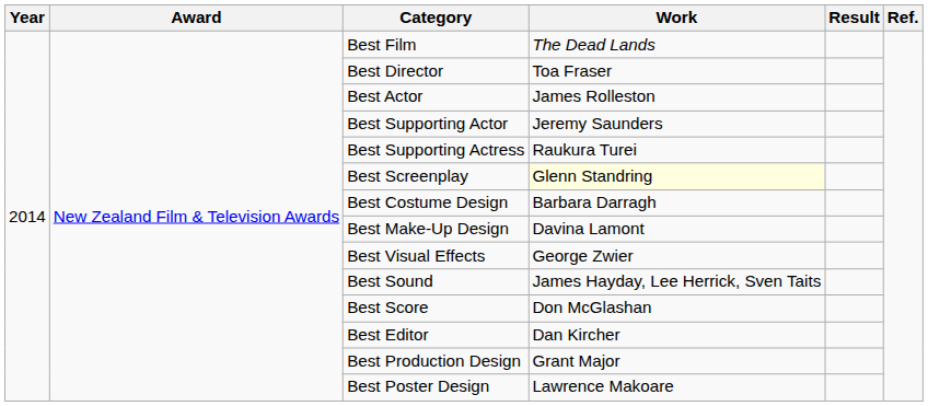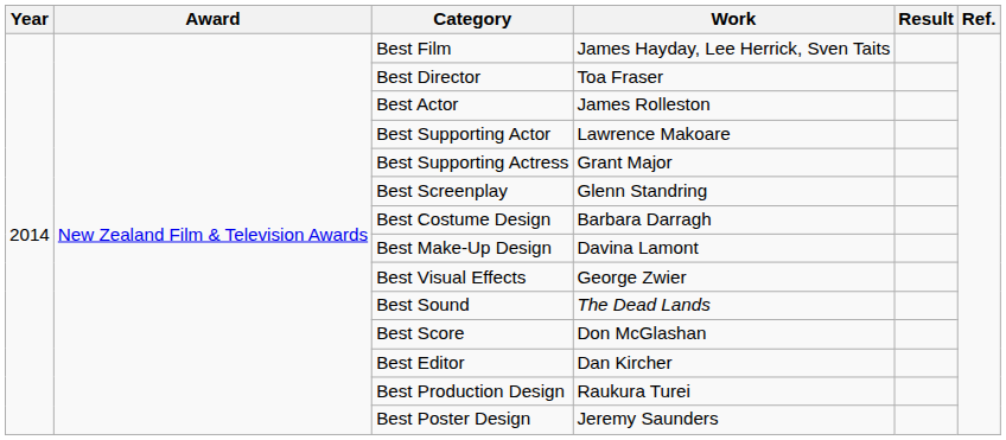 <table class="wikitable">
 <tr>
 <th>Year</th>
 <th>Award</th>
 <th>Category</th>
 <th>Work</th>
 <th>Result</th>
 <th>Ref.</th>
 </tr>
 <tr>
 <td rowspan=14>2014</td>
 <td rowspan=14><a href='#'>New Zealand Film & Television Awards</a></td>
 <td>Best Film</td>
-<td><em>The Dead Lands</em></td>
+<td>James Hayday, Lee Herrick, Sven Taits</td>
 <td></td>
 <td rowspan=14></td>
 </tr>
 <tr>
 <td>Best Director</td>
 <td>Toa Fraser</td>
 <td></td>
 </tr>
 <tr>
 <td>Best Actor</td>
 <td>James Rolleston</td>
 <td></td>
 </tr>
 <tr>
 <td>Best Supporting Actor</td>
-<td>Jeremy Saunders</td>
+<td>Lawrence Makoare</td>
 <td></td>
 </tr>
 <tr>
 <td>Best Supporting Actress</td>
-<td>Raukura Turei</td>
+<td>Grant Major</td>
 <td></td>
 </tr>
 <tr>
 <td>Best Screenplay</td>
-<td style="background: lightyellow;">Glenn Standring</td>
+<td>Glenn Standring</td>
 <td></td>
 </tr>
 <tr>
 <td>Best Costume Design</td>
 <td>Barbara Darragh</td>
 <td></td>
 </tr>
 <tr>
 <td>Best Make-Up Design</td>
 <td>Davina Lamont</td>
 <td></td>
 </tr>
 <tr>
 <td>Best Visual Effects</td>
 <td>George Zwier</td>
 <td></td>
 </tr>
 <tr>
 <td>Best Sound</td>
-<td>James Hayday, Lee Herrick, Sven Taits</td>
+<td><em>The Dead Lands</em></td>
 <td></td>
 </tr>
 <tr>
 <td>Best Score</td>
 <td>Don McGlashan</td>
 <td></td>
 </tr>
 <tr>
 <td>Best Editor</td>
 <td>Dan Kircher</td>
 <td></td>
 </tr>
 <tr>
 <td>Best Production Design</td>
-<td>Grant Major</td>
+<td>Raukura Turei</td>
 <td></td>
 </tr>
 <tr>
 <td>Best Poster Design</td>
-<td>Lawrence Makoare</td>
+<td>Jeremy Saunders</td>
 <td></td>
 </tr>
 </table>
